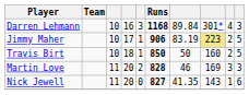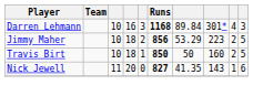 <table class="wikitable sortable" style="text-align:center">
 <tr>
 <th class="unsortable">Player </th>
 <th>Team</th>
 <th></th>
 <th></th>
 <th></th>
 <th>Runs</th>
 <th></th>
 <th></th>
 <th></th>
 <th></th>
 </tr>
 <tr>
 <td style="text-align:left"><a href='#'>Darren Lehmann</a></td>
 <td style="text-align:left"></td>
 <td>10</td>
 <td>16</td>
 <td>3</td>
 <td><strong>1168</strong></td>
 <td>89.84</td>
 <td>301<a href='#'>*</a></td>
 <td>4</td>
 <td>3</td>
 </tr>
 <tr>
 <td style="text-align:left"><a href='#'>Jimmy Maher</a></td>
 <td style="text-align:left"></td>
 <td>10</td>
-<td>17</td>
-<td>1</td>
-<td><strong>906</strong></td>
-<td>83.19</td>
-<td style="background: khaki;">223</td>
+<td>18</td>
+<td>2</td>
+<td><strong>856</strong></td>
+<td>53.29</td>
+<td>223</td>
 <td>2</td>
 <td>5</td>
 </tr>
 <tr>
 <td style="text-align:left"><a href='#'>Travis Birt</a></td>
 <td style="text-align:left"></td>
 <td>10</td>
 <td>18</td>
 <td>1</td>
 <td><strong>850</strong></td>
 <td>50</td>
 <td>160</td>
 <td>2</td>
 <td>5</td>
 </tr>
 <tr>
-<td style="text-align:left"><a href='#'>Martin Love</a></td>
-<td style="text-align:left"></td>
-<td>11</td>
-<td>20</td>
-<td>2</td>
-<td><strong>828</strong></td>
-<td>46</td>
-<td>169</td>
-<td>3</td>
-<td>3</td>
-</tr>
-<tr>
 <td style="text-align:left"><a href='#'>Nick Jewell</a></td>
 <td style="text-align:left"></td>
 <td>11</td>
 <td>20</td>
 <td>0</td>
 <td><strong>827</strong></td>
 <td>41.35</td>
 <td>143</td>
 <td>1</td>
 <td>6</td>
 </tr>
 <tr>
 </tr>
 </table>
